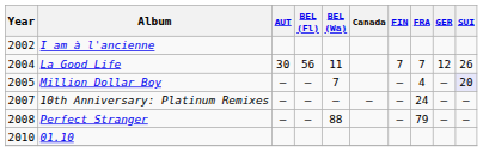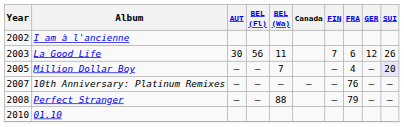 <table class="wikitable">
 <tr>
 <th>Year</th>
 <th>Album</th>
 <th><small><a href='#'>AUT</a></small></th>
 <th><small><a href='#'>BEL <br> (Fl)</a></small></th>
 <th><small><a href='#'>BEL <br> (Wa)</a></small></th>
 <th><small>Canada</small></th>
 <th><small><a href='#'>FIN</a></small></th>
 <th><small><a href='#'>FRA</a><br></small></th>
 <th><small><a href='#'>GER</a></small></th>
 <th><small><a href='#'>SUI</a><br></small></th>
 </tr>
 <tr>
 <td>2002</td>
 <td><em><a href='#'>I am à l'ancienne</a></em></td>
 <td align="center"></td>
 <td align="center"></td>
 <td align="center"></td>
 <td align="center"></td>
 <td align="center"></td>
 <td align="center"></td>
 <td align="center"></td>
 <td align="center"></td>
 </tr>
 <tr>
-<td>2004</td>
+<td>2003</td>
 <td><em><a href='#'>La Good Life</a></em></td>
 <td align="center">30</td>
 <td align="center">56</td>
 <td align="center">11</td>
 <td align="center"></td>
 <td align="center">7</td>
-<td align="center">7</td>
+<td align="center">6</td>
 <td align="center">12</td>
 <td align="center">26</td>
 </tr>
 <tr>
 <td>2005</td>
 <td><em><a href='#'>Million Dollar Boy</a></em></td>
 <td align="center">—</td>
 <td align="center">—</td>
 <td align="center">7</td>
 <td align="center"></td>
 <td align="center">—</td>
 <td align="center">4</td>
 <td align="center">—</td>
 <td align="center" style="background: lavender;">20</td>
 </tr>
 <tr>
 <td>2007</td>
 <td><em>10th Anniversary: Platinum Remixes</em></td>
 <td align="center">—</td>
 <td align="center">—</td>
 <td align="center">—</td>
 <td align="center">—</td>
 <td align="center">—</td>
-<td align="center">24</td>
+<td align="center">76</td>
 <td align="center">—</td>
 <td align="center">—</td>
 </tr>
 <tr>
 <td>2008</td>
 <td><em><a href='#'>Perfect Stranger</a></em></td>
 <td align="center">—</td>
 <td align="center">—</td>
 <td align="center">88</td>
 <td align="center"></td>
 <td align="center">—</td>
 <td align="center">79</td>
 <td align="center">—</td>
 <td align="center">—</td>
 </tr>
 <tr>
 <td>2010</td>
 <td><em><a href='#'>01.10</a></em></td>
 <td align="center"></td>
 <td align="center"></td>
 <td align="center"></td>
 <td align="center"></td>
 <td align="center"></td>
 <td align="center"></td>
 <td align="center"></td>
 <td align="center"></td>
 </tr>
 <tr>
 </tr>
 </table>
